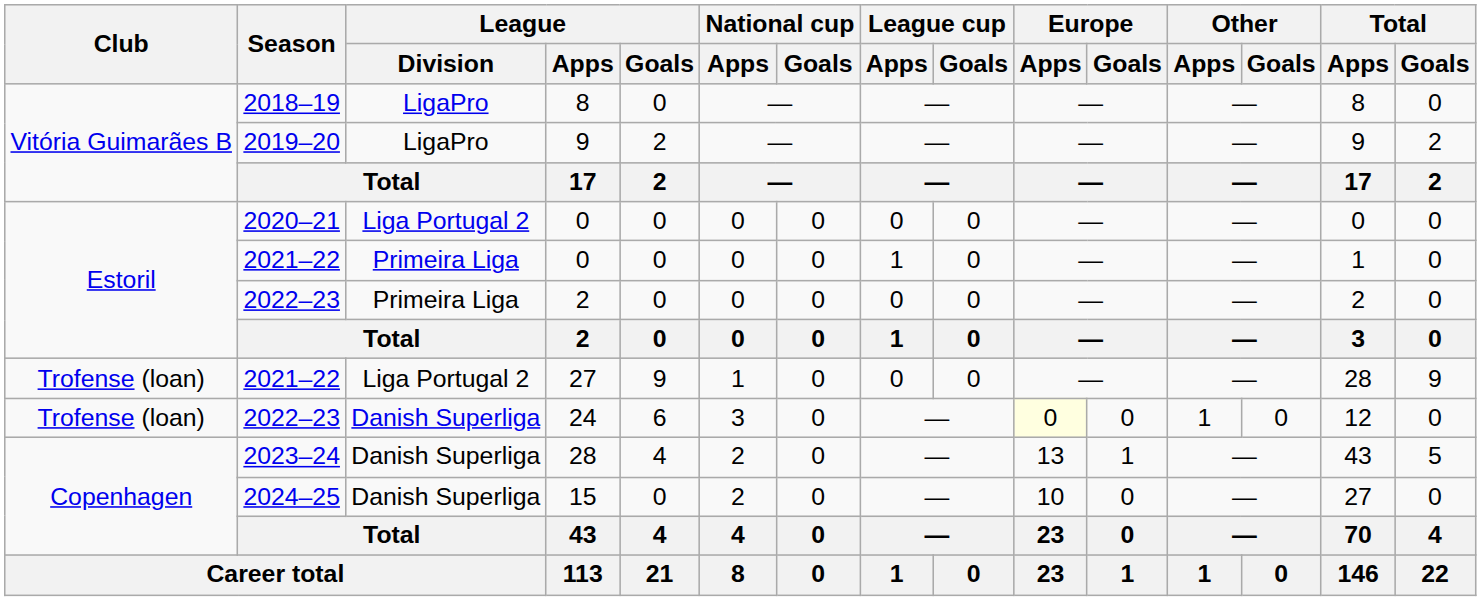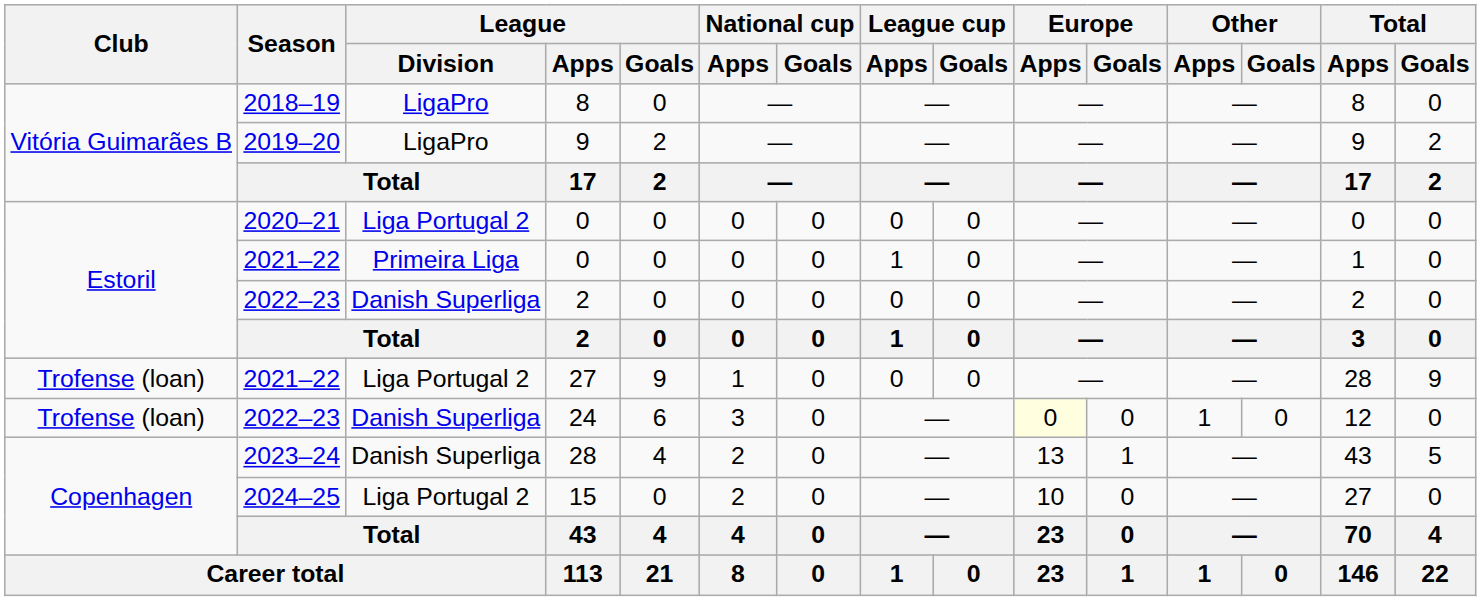 <table class="wikitable" style="text-align:center">
 <tr>
 <th rowspan="2">Club</th>
 <th rowspan="2">Season</th>
 <th colspan="3">League</th>
 <th colspan="2">National cup</th>
 <th colspan="2">League cup</th>
 <th colspan="2">Europe</th>
 <th colspan="2">Other</th>
 <th colspan="2">Total</th>
 </tr>
 <tr>
 <th>Division</th>
 <th>Apps</th>
 <th>Goals</th>
 <th>Apps</th>
 <th>Goals</th>
 <th>Apps</th>
 <th>Goals</th>
 <th>Apps</th>
 <th>Goals</th>
 <th>Apps</th>
 <th>Goals</th>
 <th>Apps</th>
 <th>Goals</th>
 </tr>
 <tr>
 <td rowspan="3"><a href='#'>Vitória Guimarães B</a></td>
 <td><a href='#'>2018–19</a></td>
 <td><a href='#'>LigaPro</a></td>
 <td>8</td>
 <td>0</td>
 <td colspan="2">—</td>
 <td colspan="2">—</td>
 <td colspan="2">—</td>
 <td colspan="2">—</td>
 <td>8</td>
 <td>0</td>
 </tr>
 <tr>
 <td><a href='#'>2019–20</a></td>
 <td>LigaPro</td>
 <td>9</td>
 <td>2</td>
 <td colspan="2">—</td>
 <td colspan="2">—</td>
 <td colspan="2">—</td>
 <td colspan="2">—</td>
 <td>9</td>
 <td>2</td>
 </tr>
 <tr>
 <th colspan="2">Total</th>
 <th>17</th>
 <th>2</th>
 <th colspan="2">—</th>
 <th colspan="2">—</th>
 <th colspan="2">—</th>
 <th colspan="2">—</th>
 <th>17</th>
 <th>2</th>
 </tr>
 <tr>
 <td rowspan="4"><a href='#'>Estoril</a></td>
 <td><a href='#'>2020–21</a></td>
 <td><a href='#'>Liga Portugal 2</a></td>
 <td>0</td>
 <td>0</td>
 <td>0</td>
 <td>0</td>
 <td>0</td>
 <td>0</td>
 <td colspan="2">—</td>
 <td colspan="2">—</td>
 <td>0</td>
 <td>0</td>
 </tr>
 <tr>
 <td><a href='#'>2021–22</a></td>
 <td><a href='#'>Primeira Liga</a></td>
 <td>0</td>
 <td>0</td>
 <td>0</td>
 <td>0</td>
 <td>1</td>
 <td>0</td>
 <td colspan="2">—</td>
 <td colspan="2">—</td>
 <td>1</td>
 <td>0</td>
 </tr>
 <tr>
 <td><a href='#'>2022–23</a></td>
-<td>Primeira Liga</td>
+<td><a href='#'>Danish Superliga</a></td>
 <td>2</td>
 <td>0</td>
 <td>0</td>
 <td>0</td>
 <td>0</td>
 <td>0</td>
 <td colspan="2">—</td>
 <td colspan="2">—</td>
 <td>2</td>
 <td>0</td>
 </tr>
 <tr>
 <th colspan="2">Total</th>
 <th>2</th>
 <th>0</th>
 <th>0</th>
 <th>0</th>
 <th>1</th>
 <th>0</th>
 <th colspan="2">—</th>
 <th colspan="2">—</th>
 <th>3</th>
 <th>0</th>
 </tr>
 <tr>
 <td><a href='#'>Trofense</a> (loan)</td>
 <td><a href='#'>2021–22</a></td>
 <td>Liga Portugal 2</td>
 <td>27</td>
 <td>9</td>
 <td>1</td>
 <td>0</td>
 <td>0</td>
 <td>0</td>
 <td colspan="2">—</td>
 <td colspan="2">—</td>
 <td>28</td>
 <td>9</td>
 </tr>
 <tr>
 <td><a href='#'>Trofense</a> (loan)</td>
 <td><a href='#'>2022–23</a></td>
 <td><a href='#'>Danish Superliga</a></td>
 <td>24</td>
 <td>6</td>
 <td>3</td>
 <td>0</td>
 <td colspan="2">—</td>
 <td style="background: lightyellow;">0</td>
 <td>0</td>
 <td>1</td>
 <td>0</td>
 <td>12</td>
 <td>0</td>
 </tr>
 <tr>
 <td rowspan="3"><a href='#'>Copenhagen</a></td>
 <td><a href='#'>2023–24</a></td>
 <td>Danish Superliga</td>
 <td>28</td>
 <td>4</td>
 <td>2</td>
 <td>0</td>
 <td colspan="2">—</td>
 <td>13</td>
 <td>1</td>
 <td colspan="2">—</td>
 <td>43</td>
 <td>5</td>
 </tr>
 <tr>
 <td><a href='#'>2024–25</a></td>
-<td>Danish Superliga</td>
+<td>Liga Portugal 2</td>
 <td>15</td>
 <td>0</td>
 <td>2</td>
 <td>0</td>
 <td colspan="2">—</td>
 <td>10</td>
 <td>0</td>
 <td colspan="2">—</td>
 <td>27</td>
 <td>0</td>
 </tr>
 <tr>
 <th colspan="2">Total</th>
 <th>43</th>
 <th>4</th>
 <th>4</th>
 <th>0</th>
 <th colspan="2">—</th>
 <th>23</th>
 <th>0</th>
 <th colspan="2">—</th>
 <th>70</th>
 <th>4</th>
 </tr>
 <tr>
 <th colspan="3">Career total</th>
 <th>113</th>
 <th>21</th>
 <th>8</th>
 <th>0</th>
 <th>1</th>
 <th>0</th>
 <th>23</th>
 <th>1</th>
 <th>1</th>
 <th>0</th>
 <th>146</th>
 <th>22</th>
 </tr>
 </table>
